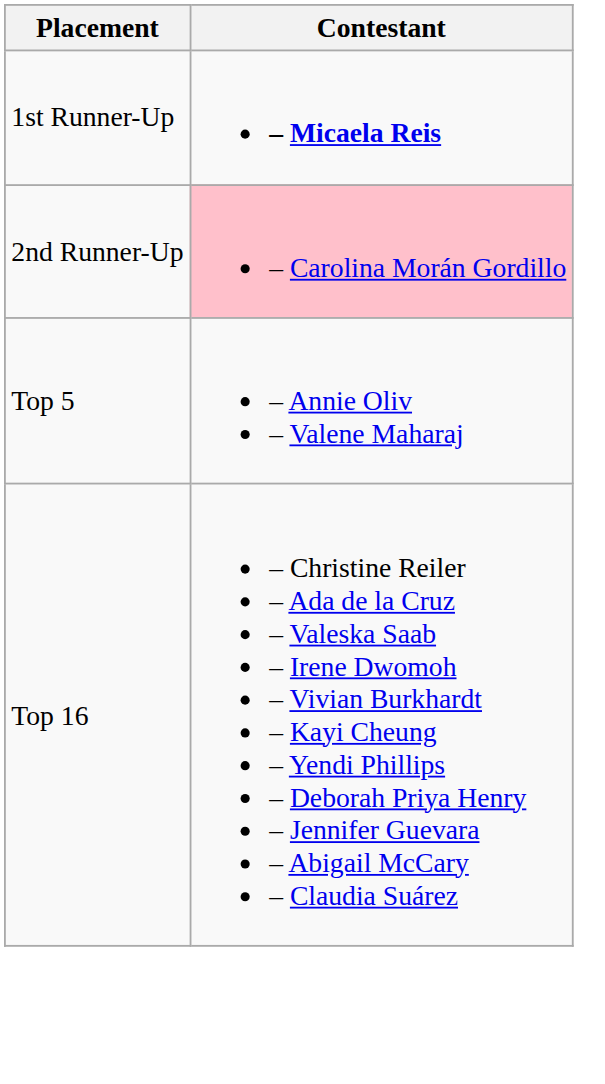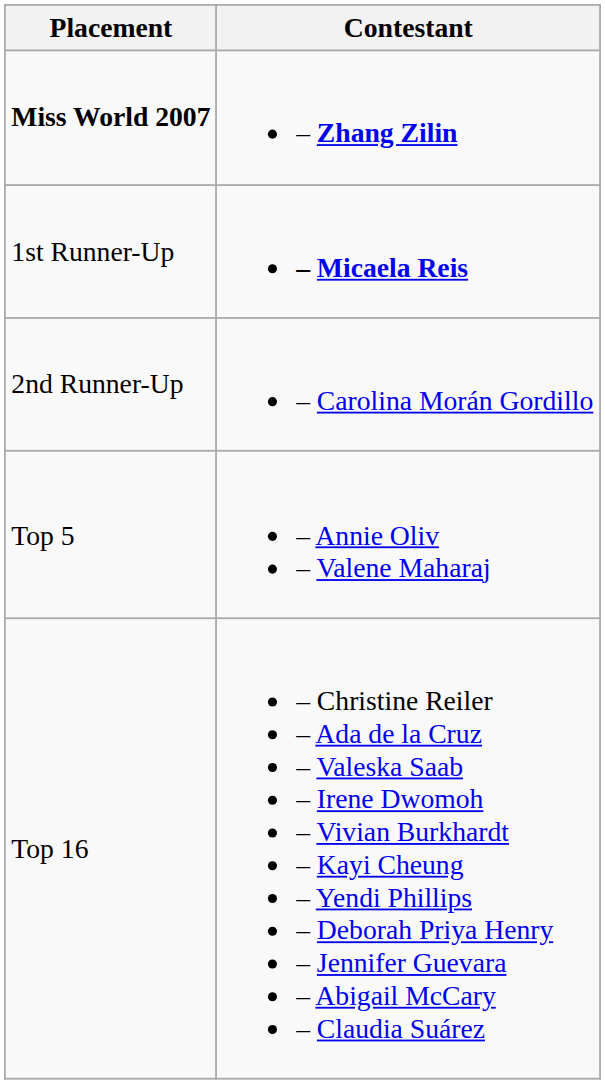 <table class="wikitable sortable" style="font-size:95%;">
 <tr>
 <th>Placement</th>
 <th>Contestant</th>
+</tr>
+<tr>
+<td><strong>Miss World 2007</strong></td>
+<td><br><ul><li><strong></strong> – <strong><a href='#'>Zhang Zilin</a></strong></li></ul></td>
 </tr>
 <tr>
 <td>1st Runner-Up</td>
 <td><strong><br><ul><li> – <a href='#'>Micaela Reis</a></li></ul></strong></td>
 </tr>
 <tr>
 <td>2nd Runner-Up</td>
-<td style="background: pink;"><br><ul><li> – <a href='#'>Carolina Morán Gordillo</a></li></ul></td>
+<td><br><ul><li> – <a href='#'>Carolina Morán Gordillo</a></li></ul></td>
 </tr>
 <tr>
 <td>Top 5</td>
 <td><br><ul><li> – <a href='#'>Annie Oliv</a></li><li> – <a href='#'>Valene Maharaj</a></li></ul></td>
 </tr>
 <tr>
 <td>Top 16</td>
 <td><br><ul><li> – Christine Reiler</li><li> – <a href='#'>Ada de la Cruz</a></li><li> – <a href='#'>Valeska Saab</a></li><li> – <a href='#'>Irene Dwomoh</a></li><li> – <a href='#'>Vivian Burkhardt</a></li><li> – <a href='#'>Kayi Cheung</a></li><li> – <a href='#'>Yendi Phillips</a></li><li> – <a href='#'>Deborah Priya Henry</a></li><li> – <a href='#'>Jennifer Guevara</a></li><li> – <a href='#'>Abigail McCary</a></li><li> – <a href='#'>Claudia Suárez</a></li></ul></td>
 </tr>
 </table>
